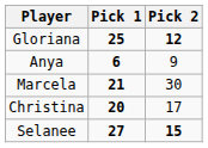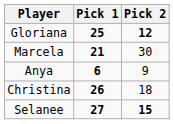 <table class="wikitable" style="text-align:center;">
 <tr>
 <th>Player</th>
 <th>Pick 1</th>
 <th>Pick 2</th>
 </tr>
 <tr>
 <td>Gloriana</td>
 <td><strong>25</strong></td>
 <td><strong>12</strong></td>
 </tr>
 <tr>
+<td>Marcela</td>
+<td><strong>21</strong></td>
+<td>30</td>
+</tr>
+<tr>
 <td>Anya</td>
 <td><strong>6</strong></td>
 <td>9</td>
 </tr>
 <tr>
-<td>Marcela</td>
-<td><strong>21</strong></td>
-<td>30</td>
-</tr>
-<tr>
 <td>Christina</td>
-<td><strong>20</strong></td>
-<td>17</td>
+<td><strong>26</strong></td>
+<td>18</td>
 </tr>
 <tr>
 <td>Selanee</td>
 <td><strong>27</strong></td>
 <td><strong>15</strong></td>
 </tr>
 </table>
